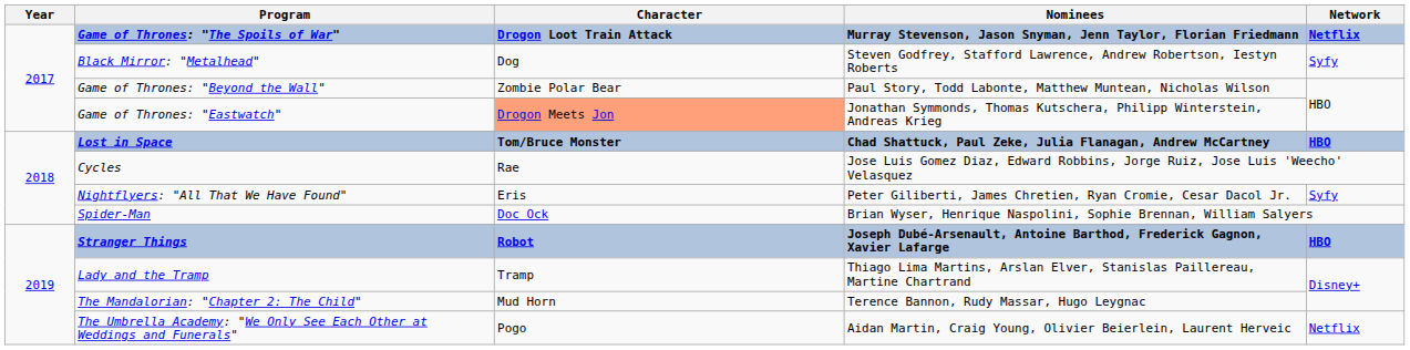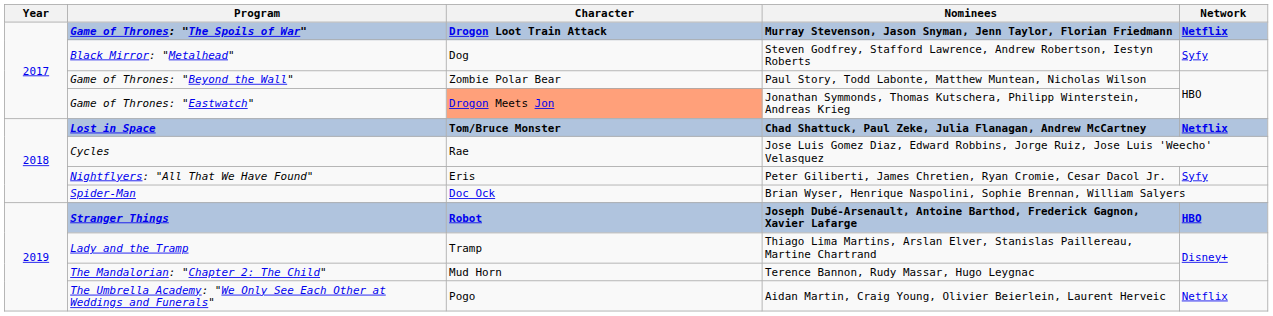 <table class="wikitable" width="95%" cellpadding="5">
 <tr>
 <th width="5%">Year</th>
 <th width="30%">Program</th>
 <th width="25%">Character</th>
 <th width="33%">Nominees</th>
 <th width="8%">Network</th>
 </tr>
 <tr>
 <td rowspan="4" style="text-align:center;"><a href='#'>2017</a><br></td>
 <td style="background:#B0C4DE;"><strong><em><a href='#'>Game of Thrones</a>: "<a href='#'>The Spoils of War</a>"</em></strong></td>
 <td style="background:#B0C4DE;"><strong><a href='#'>Drogon</a> Loot Train Attack</strong></td>
 <td style="background:#B0C4DE;"><strong>Murray Stevenson, Jason Snyman, Jenn Taylor, Florian Friedmann</strong></td>
 <td style="background:#B0C4DE;"><strong><a href='#'>Netflix</a></strong></td>
 </tr>
 <tr>
 <td><em><a href='#'>Black Mirror</a>: "<a href='#'>Metalhead</a>"</em></td>
 <td>Dog</td>
 <td>Steven Godfrey, Stafford Lawrence, Andrew Robertson, Iestyn Roberts</td>
 <td><a href='#'>Syfy</a></td>
 </tr>
 <tr>
 <td><em>Game of Thrones: "<a href='#'>Beyond the Wall</a>"</em></td>
 <td>Zombie Polar Bear</td>
 <td>Paul Story, Todd Labonte, Matthew Muntean, Nicholas Wilson</td>
 <td rowspan="2">HBO</td>
 </tr>
 <tr>
 <td><em>Game of Thrones: "<a href='#'>Eastwatch</a>"</em></td>
 <td style="background: lightsalmon;"><a href='#'>Drogon</a> Meets <a href='#'>Jon</a></td>
 <td>Jonathan Symmonds, Thomas Kutschera, Philipp Winterstein, Andreas Krieg</td>
 </tr>
 <tr>
 <td rowspan="4" style="text-align:center;"><a href='#'>2018</a><br></td>
 <td style="background:#B0C4DE;"><strong><em><a href='#'>Lost in Space</a></em></strong></td>
 <td style="background:#B0C4DE;"><strong>Tom/Bruce Monster</strong></td>
 <td style="background:#B0C4DE;"><strong>Chad Shattuck, Paul Zeke, Julia Flanagan, Andrew McCartney</strong></td>
-<td style="background:#B0C4DE;"><strong><a href='#'>HBO</a></strong></td>
+<td style="background:#B0C4DE;"><strong><a href='#'>Netflix</a></strong></td>
 </tr>
 <tr>
 <td><em>Cycles</em></td>
 <td>Rae</td>
 <td colspan="2">Jose Luis Gomez Diaz, Edward Robbins, Jorge Ruiz, Jose Luis 'Weecho' Velasquez</td>
 </tr>
 <tr>
 <td><em><a href='#'>Nightflyers</a>: "All That We Have Found"</em></td>
 <td>Eris</td>
 <td>Peter Giliberti, James Chretien, Ryan Cromie, Cesar Dacol Jr.</td>
 <td><a href='#'>Syfy</a></td>
 </tr>
 <tr>
 <td><em><a href='#'>Spider-Man</a></em></td>
 <td><a href='#'>Doc Ock</a></td>
 <td colspan="2">Brian Wyser, Henrique Naspolini, Sophie Brennan, William Salyers</td>
 </tr>
 <tr>
 <td rowspan="4" style="text-align:center;"><a href='#'>2019</a><br></td>
 <td style="background:#B0C4DE;"><strong><em><a href='#'>Stranger Things</a></em></strong></td>
 <td style="background:#B0C4DE;"><strong><a href='#'>Robot</a></strong></td>
 <td style="background:#B0C4DE;"><strong>Joseph Dubé-Arsenault, Antoine Barthod, Frederick Gagnon, Xavier Lafarge</strong></td>
 <td style="background:#B0C4DE;"><strong><a href='#'>HBO</a></strong></td>
 </tr>
 <tr>
 <td><em><a href='#'>Lady and the Tramp</a></em></td>
 <td>Tramp</td>
 <td>Thiago Lima Martins, Arslan Elver, Stanislas Paillereau, Martine Chartrand</td>
 <td rowspan="2"><a href='#'>Disney+</a></td>
 </tr>
 <tr>
 <td><em><a href='#'>The Mandalorian</a>: "<a href='#'>Chapter 2: The Child</a>"</em></td>
 <td>Mud Horn</td>
 <td>Terence Bannon, Rudy Massar, Hugo Leygnac</td>
 </tr>
 <tr>
 <td><em><a href='#'>The Umbrella Academy</a>: "<a href='#'>We Only See Each Other at Weddings and Funerals</a>"</em></td>
 <td>Pogo</td>
 <td>Aidan Martin, Craig Young, Olivier Beierlein, Laurent Herveic</td>
 <td><a href='#'>Netflix</a></td>
 </tr>
 </table>
